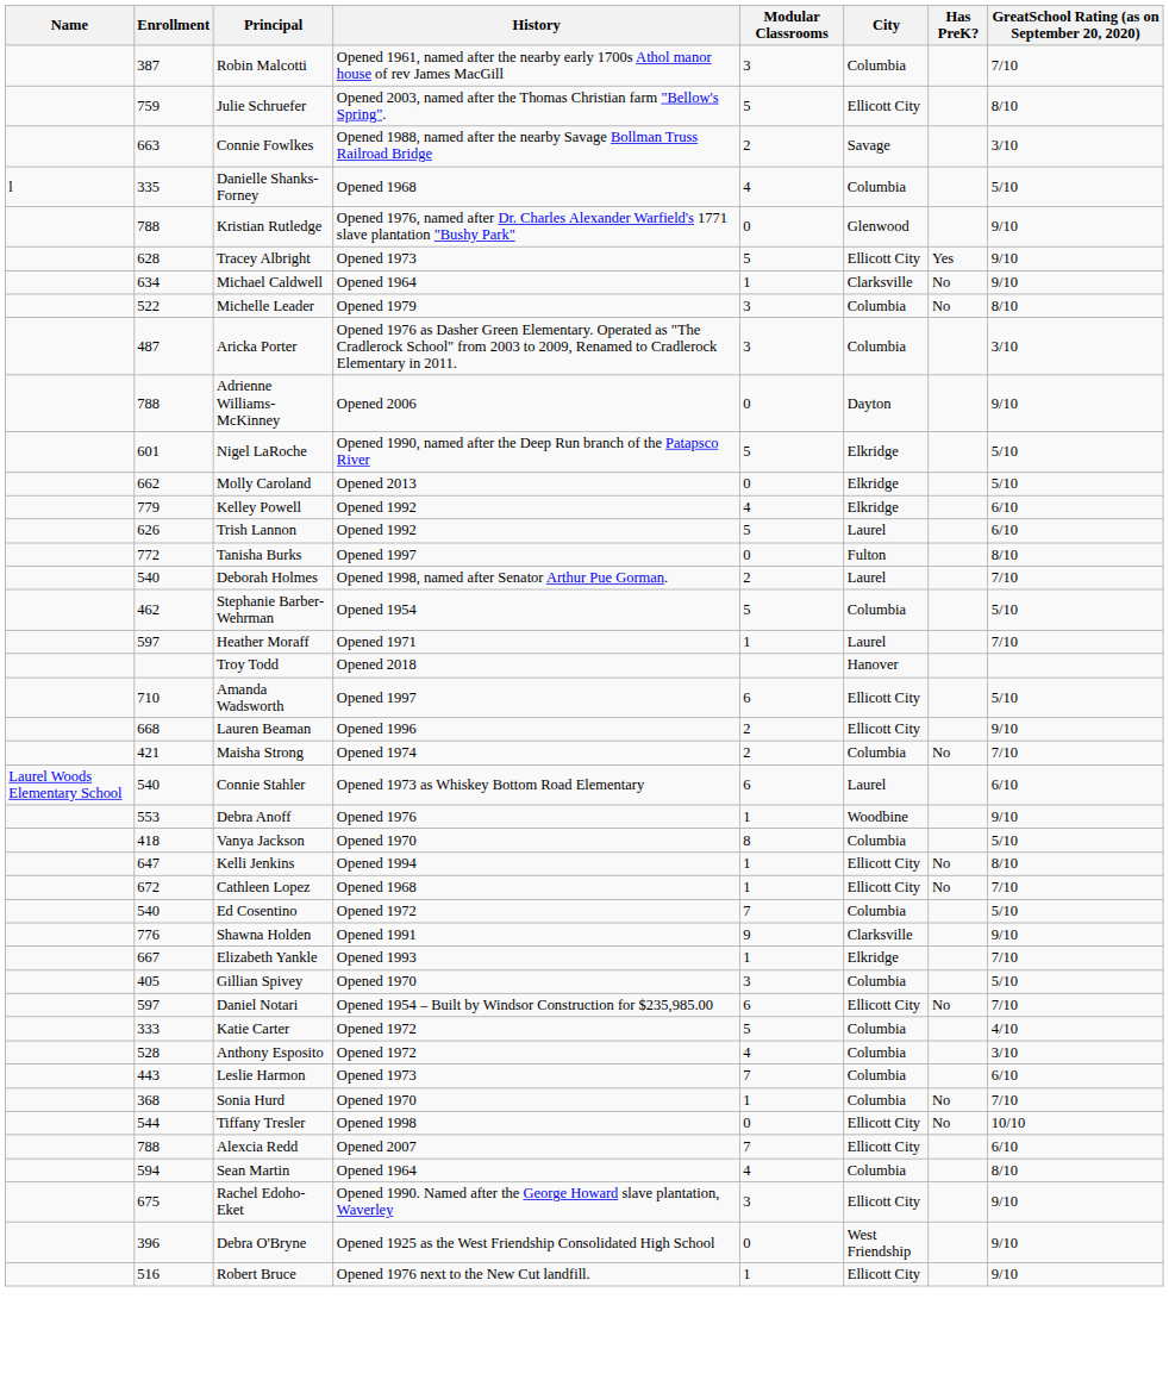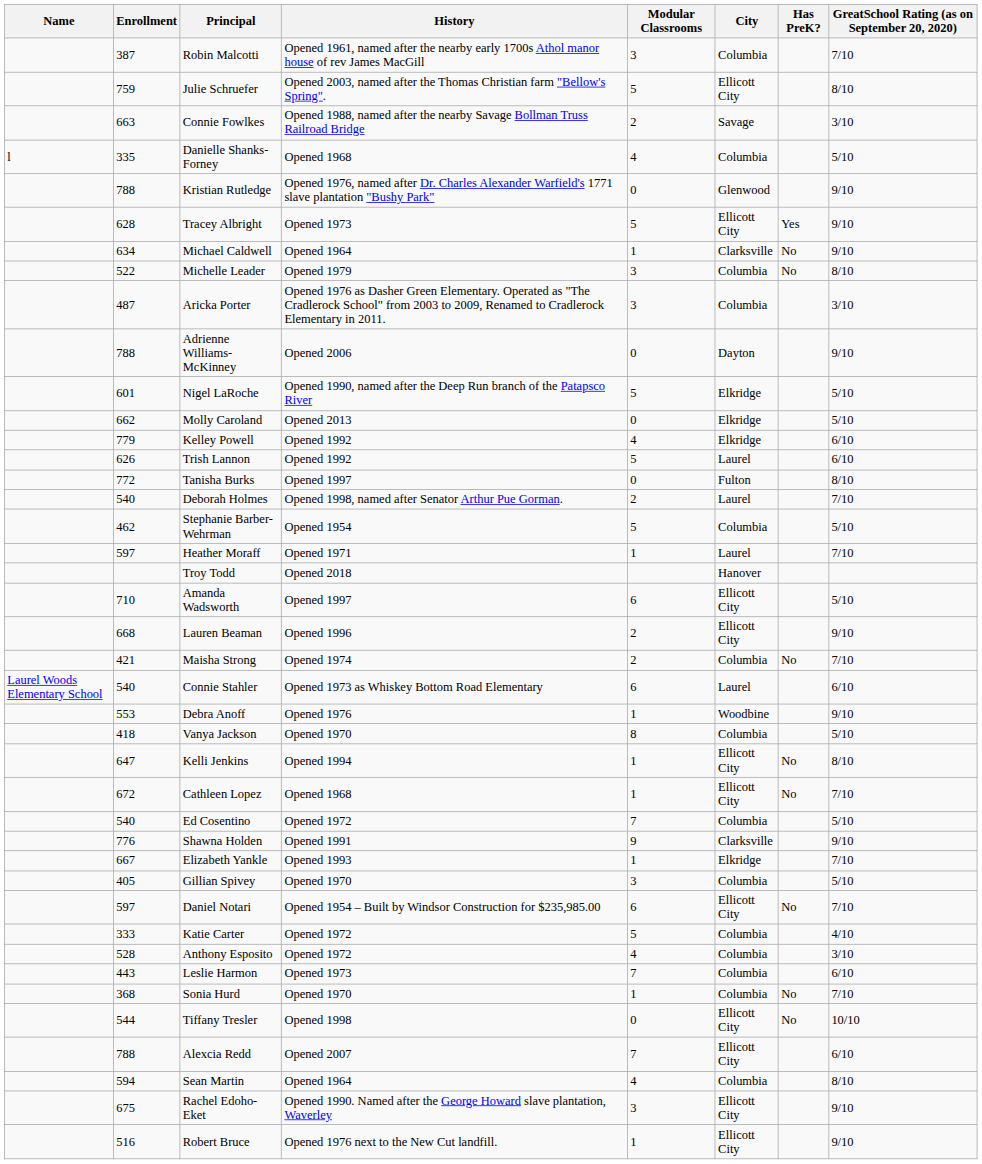 <table class="wikitable sortable">
 <tr>
 <th>Name</th>
 <th>Enrollment</th>
 <th>Principal</th>
 <th>History</th>
 <th>Modular Classrooms</th>
 <th>City</th>
 <th>Has PreK?</th>
 <th>GreatSchool Rating (as on September 20, 2020)</th>
 </tr>
 <tr>
 <td></td>
 <td>387</td>
 <td>Robin Malcotti</td>
 <td>Opened 1961, named after the nearby early 1700s <a href='#'>Athol manor house</a> of rev James MacGill</td>
 <td>3</td>
 <td>Columbia</td>
 <td></td>
 <td>7/10</td>
 </tr>
 <tr>
 <td></td>
 <td>759</td>
 <td>Julie Schruefer</td>
 <td>Opened 2003, named after the Thomas Christian farm <a href='#'>"Bellow's Spring"</a>.</td>
 <td>5</td>
 <td>Ellicott City</td>
 <td></td>
 <td>8/10</td>
 </tr>
 <tr>
 <td></td>
 <td>663</td>
 <td>Connie Fowlkes</td>
 <td>Opened 1988, named after the nearby Savage <a href='#'>Bollman Truss Railroad Bridge</a></td>
 <td>2</td>
 <td>Savage</td>
 <td></td>
 <td>3/10</td>
 </tr>
 <tr>
 <td> l</td>
 <td>335</td>
 <td>Danielle Shanks-Forney</td>
 <td>Opened 1968</td>
 <td>4</td>
 <td>Columbia</td>
 <td></td>
 <td>5/10</td>
 </tr>
 <tr>
 <td></td>
 <td>788</td>
 <td>Kristian Rutledge</td>
 <td>Opened 1976, named after <a href='#'>Dr. Charles Alexander Warfield's</a> 1771 slave plantation <a href='#'>"Bushy Park"</a></td>
 <td>0</td>
 <td>Glenwood</td>
 <td></td>
 <td>9/10</td>
 </tr>
 <tr>
 <td></td>
 <td>628</td>
 <td>Tracey Albright</td>
 <td>Opened 1973</td>
 <td>5</td>
 <td>Ellicott City</td>
 <td>Yes</td>
 <td>9/10</td>
 </tr>
 <tr>
 <td></td>
 <td>634</td>
 <td>Michael Caldwell</td>
 <td>Opened 1964</td>
 <td>1</td>
 <td>Clarksville</td>
 <td>No</td>
 <td>9/10</td>
 </tr>
 <tr>
 <td></td>
 <td>522</td>
 <td>Michelle Leader</td>
 <td>Opened 1979</td>
 <td>3</td>
 <td>Columbia</td>
 <td>No</td>
 <td>8/10</td>
 </tr>
 <tr>
 <td></td>
 <td>487</td>
 <td>Aricka Porter</td>
 <td>Opened 1976 as Dasher Green Elementary. Operated as "The Cradlerock School" from 2003 to 2009, Renamed to Cradlerock Elementary in 2011.</td>
 <td>3</td>
 <td>Columbia</td>
 <td></td>
 <td>3/10</td>
 </tr>
 <tr>
 <td></td>
 <td>788</td>
 <td>Adrienne Williams-McKinney</td>
 <td>Opened 2006</td>
 <td>0</td>
 <td>Dayton</td>
 <td></td>
 <td>9/10</td>
 </tr>
 <tr>
 <td></td>
 <td>601</td>
 <td>Nigel LaRoche</td>
 <td>Opened 1990, named after the Deep Run branch of the <a href='#'>Patapsco River</a></td>
 <td>5</td>
 <td>Elkridge</td>
 <td></td>
 <td>5/10</td>
 </tr>
 <tr>
 <td></td>
 <td>662</td>
 <td>Molly Caroland</td>
 <td>Opened 2013</td>
 <td>0</td>
 <td>Elkridge</td>
 <td></td>
 <td>5/10</td>
 </tr>
 <tr>
 <td></td>
 <td>779</td>
 <td>Kelley Powell</td>
 <td>Opened 1992</td>
 <td>4</td>
 <td>Elkridge</td>
 <td></td>
 <td>6/10</td>
 </tr>
 <tr>
 <td></td>
 <td>626</td>
 <td>Trish Lannon</td>
 <td>Opened 1992</td>
 <td>5</td>
 <td>Laurel</td>
 <td></td>
 <td>6/10</td>
 </tr>
 <tr>
 <td></td>
 <td>772</td>
 <td>Tanisha Burks</td>
 <td>Opened 1997</td>
 <td>0</td>
 <td>Fulton</td>
 <td></td>
 <td>8/10</td>
 </tr>
 <tr>
 <td></td>
 <td>540</td>
 <td>Deborah Holmes</td>
 <td>Opened 1998, named after Senator <a href='#'>Arthur Pue Gorman</a>.</td>
 <td>2</td>
 <td>Laurel</td>
 <td></td>
 <td>7/10</td>
 </tr>
 <tr>
 <td></td>
 <td>462</td>
 <td>Stephanie Barber-Wehrman</td>
 <td>Opened 1954</td>
 <td>5</td>
 <td>Columbia</td>
 <td></td>
 <td>5/10</td>
 </tr>
 <tr>
 <td></td>
 <td>597</td>
 <td>Heather Moraff</td>
 <td>Opened 1971</td>
 <td>1</td>
 <td>Laurel</td>
 <td></td>
 <td>7/10</td>
 </tr>
 <tr>
 <td></td>
 <td></td>
 <td>Troy Todd</td>
 <td>Opened 2018</td>
 <td></td>
 <td>Hanover</td>
 <td></td>
 <td></td>
 </tr>
 <tr>
 <td></td>
 <td>710</td>
 <td>Amanda Wadsworth</td>
 <td>Opened 1997</td>
 <td>6</td>
 <td>Ellicott City</td>
 <td></td>
 <td>5/10</td>
 </tr>
 <tr>
 <td></td>
 <td>668</td>
 <td>Lauren Beaman</td>
 <td>Opened 1996</td>
 <td>2</td>
 <td>Ellicott City</td>
 <td></td>
 <td>9/10</td>
 </tr>
 <tr>
 <td></td>
 <td>421</td>
 <td>Maisha Strong</td>
 <td>Opened 1974</td>
 <td>2</td>
 <td>Columbia</td>
 <td>No</td>
 <td>7/10</td>
 </tr>
 <tr>
 <td><a href='#'>Laurel Woods Elementary School</a></td>
 <td>540</td>
 <td>Connie Stahler</td>
 <td>Opened 1973 as Whiskey Bottom Road Elementary</td>
 <td>6</td>
 <td>Laurel</td>
 <td></td>
 <td>6/10</td>
 </tr>
 <tr>
 <td></td>
 <td>553</td>
 <td>Debra Anoff</td>
 <td>Opened 1976</td>
 <td>1</td>
 <td>Woodbine</td>
 <td></td>
 <td>9/10</td>
 </tr>
 <tr>
 <td></td>
 <td>418</td>
 <td>Vanya Jackson</td>
 <td>Opened 1970</td>
 <td>8</td>
 <td>Columbia</td>
 <td></td>
 <td>5/10</td>
 </tr>
 <tr>
 <td></td>
 <td>647</td>
 <td>Kelli Jenkins</td>
 <td>Opened 1994</td>
 <td>1</td>
 <td>Ellicott City</td>
 <td>No</td>
 <td>8/10</td>
 </tr>
 <tr>
 <td></td>
 <td>672</td>
 <td>Cathleen Lopez</td>
 <td>Opened 1968</td>
 <td>1</td>
 <td>Ellicott City</td>
 <td>No</td>
 <td>7/10</td>
 </tr>
 <tr>
 <td></td>
 <td>540</td>
 <td>Ed Cosentino</td>
 <td>Opened 1972</td>
 <td>7</td>
 <td>Columbia</td>
 <td></td>
 <td>5/10</td>
 </tr>
 <tr>
 <td></td>
 <td>776</td>
 <td>Shawna Holden</td>
 <td>Opened 1991</td>
 <td>9</td>
 <td>Clarksville</td>
 <td></td>
 <td>9/10</td>
 </tr>
 <tr>
 <td></td>
 <td>667</td>
 <td>Elizabeth Yankle</td>
 <td>Opened 1993</td>
 <td>1</td>
 <td>Elkridge</td>
 <td></td>
 <td>7/10</td>
 </tr>
 <tr>
 <td></td>
 <td>405</td>
 <td>Gillian Spivey</td>
 <td>Opened 1970</td>
 <td>3</td>
 <td>Columbia</td>
 <td></td>
 <td>5/10</td>
 </tr>
 <tr>
 <td></td>
 <td>597</td>
 <td>Daniel Notari</td>
 <td>Opened 1954 – Built by Windsor Construction for $235,985.00</td>
 <td>6</td>
 <td>Ellicott City</td>
 <td>No</td>
 <td>7/10</td>
 </tr>
 <tr>
 <td></td>
 <td>333</td>
 <td>Katie Carter</td>
 <td>Opened 1972</td>
 <td>5</td>
 <td>Columbia</td>
 <td></td>
 <td>4/10</td>
 </tr>
 <tr>
 <td></td>
 <td>528</td>
 <td>Anthony Esposito</td>
 <td>Opened 1972</td>
 <td>4</td>
 <td>Columbia</td>
 <td></td>
 <td>3/10</td>
 </tr>
 <tr>
 <td></td>
 <td>443</td>
 <td>Leslie Harmon</td>
 <td>Opened 1973</td>
 <td>7</td>
 <td>Columbia</td>
 <td></td>
 <td>6/10</td>
 </tr>
 <tr>
 <td></td>
 <td>368</td>
 <td>Sonia Hurd</td>
 <td>Opened 1970</td>
 <td>1</td>
 <td>Columbia</td>
 <td>No</td>
 <td>7/10</td>
 </tr>
 <tr>
 <td></td>
 <td>544</td>
 <td>Tiffany Tresler</td>
 <td>Opened 1998</td>
 <td>0</td>
 <td>Ellicott City</td>
 <td>No</td>
 <td>10/10</td>
 </tr>
 <tr>
 <td></td>
 <td>788</td>
 <td>Alexcia Redd</td>
 <td>Opened 2007</td>
 <td>7</td>
 <td>Ellicott City</td>
 <td></td>
 <td>6/10</td>
 </tr>
 <tr>
 <td></td>
 <td>594</td>
 <td>Sean Martin</td>
 <td>Opened 1964</td>
 <td>4</td>
 <td>Columbia</td>
 <td></td>
 <td>8/10</td>
 </tr>
 <tr>
 <td></td>
 <td>675</td>
 <td>Rachel Edoho-Eket</td>
 <td>Opened 1990. Named after the <a href='#'>George Howard</a> slave plantation, <a href='#'>Waverley</a></td>
 <td>3</td>
 <td>Ellicott City</td>
 <td></td>
 <td>9/10</td>
 </tr>
 <tr>
 <td></td>
-<td>396</td>
-<td>Debra O'Bryne</td>
-<td>Opened 1925 as the West Friendship Consolidated High School</td>
-<td>0</td>
-<td>West Friendship</td>
-<td></td>
-<td>9/10</td>
-</tr>
-<tr>
-<td></td>
 <td>516</td>
 <td>Robert Bruce</td>
 <td>Opened 1976 next to the New Cut landfill.</td>
 <td>1</td>
 <td>Ellicott City</td>
 <td></td>
 <td>9/10</td>
 </tr>
 </table>
